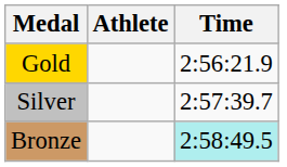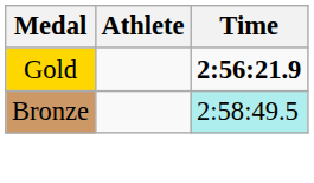 <table class="wikitable">
 <tr>
 <th>Medal</th>
 <th>Athlete</th>
 <th>Time</th>
 </tr>
 <tr>
 <td style="text-align:center;background-color:gold;">Gold</td>
 <td></td>
-<td>2:56:21.9</td>
-</tr>
-<tr>
-<td style="text-align:center;background-color:silver;">Silver</td>
-<td></td>
-<td>2:57:39.7</td>
+<td><strong>2:56:21.9</strong></td>
 </tr>
 <tr>
 <td style="text-align:center;background-color:#CC9966;">Bronze</td>
 <td></td>
 <td style="background: paleturquoise;">2:58:49.5</td>
 </tr>
 </table>
